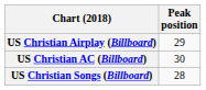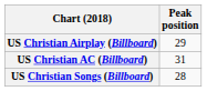 <table class="wikitable plainrowheaders" style="text-align:center">
 <tr>
 <th scope="col">Chart (2018)</th>
 <th scope="col">Peak<br>position</th>
 </tr>
 <tr>
 <th scope="row">US <a href='#'>Christian Airplay</a> (<em><a href='#'>Billboard</a></em>)</th>
 <td>29</td>
 </tr>
 <tr>
 <th scope="row">US <a href='#'>Christian AC</a> (<em><a href='#'>Billboard</a></em>)</th>
-<td>30</td>
+<td>31</td>
 </tr>
 <tr>
 <th scope="row">US <a href='#'>Christian Songs</a> (<em><a href='#'>Billboard</a></em>)</th>
 <td>28</td>
 </tr>
 </table>
